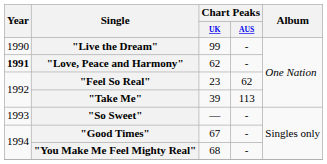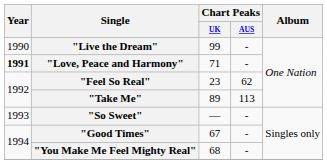 <table class="wikitable plainrowheaders" style="text-align:center;">
 <tr>
 <th rowspan="2">Year</th>
 <th rowspan="2">Single</th>
 <th colspan="2">Chart Peaks</th>
 <th rowspan="2">Album</th>
 </tr>
 <tr style="font-size:smaller">
 <th width="40"><small><a href='#'>UK</a></small><br></th>
 <th width="40"><small><a href='#'>AUS</a></small><br></th>
 </tr>
 <tr>
 <td rowspan="1">1990</td>
 <th scope="row">"Live the Dream"</th>
 <td>99</td>
 <td>-</td>
 <td align="left" rowspan="4"><em>One Nation</em></td>
 </tr>
 <tr>
 <td rowspan="1"><strong>1991</strong></td>
 <th scope="row">"Love, Peace and Harmony"</th>
-<td>62</td>
+<td>71</td>
 <td>-</td>
 </tr>
 <tr>
 <td rowspan="2">1992</td>
 <th scope="row">"Feel So Real"</th>
 <td>23</td>
 <td>62</td>
 </tr>
 <tr>
 <th scope="row">"Take Me"</th>
-<td>39</td>
+<td>89</td>
 <td>113</td>
 </tr>
 <tr>
 <td rowspan="1">1993</td>
 <th scope="row">"So Sweet"</th>
 <td>—</td>
 <td>-</td>
 <td align="left" rowspan="3">Singles only</td>
 </tr>
 <tr>
 <td rowspan="2">1994</td>
 <th scope="row">"Good Times"</th>
 <td>67</td>
 <td>-</td>
 </tr>
 <tr>
 <th scope="row">"You Make Me Feel Mighty Real"</th>
 <td>68</td>
 <td>-</td>
 </tr>
 <tr>
 </tr>
 </table>
